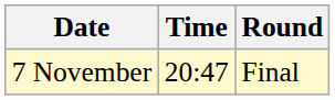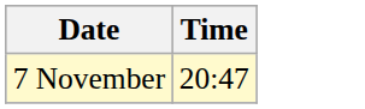 <table class="wikitable">
 <tr>
 <th>Date</th>
 <th>Time</th>
-<th>Round</th>
 </tr>
 <tr bgcolor="lemonchiffon">
 <td>7 November</td>
 <td>20:47</td>
-<td>Final</td>
 </tr>
 </table>
